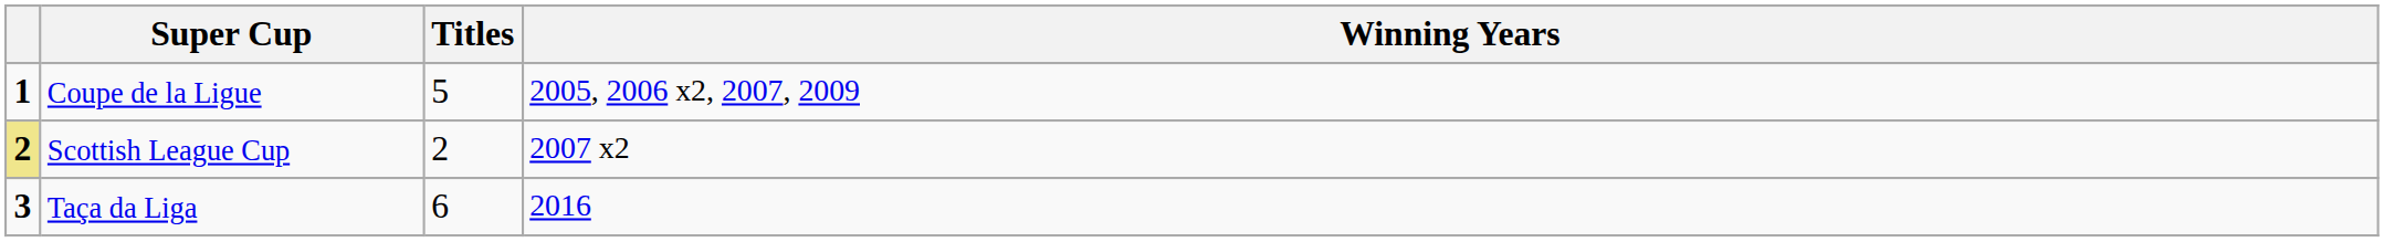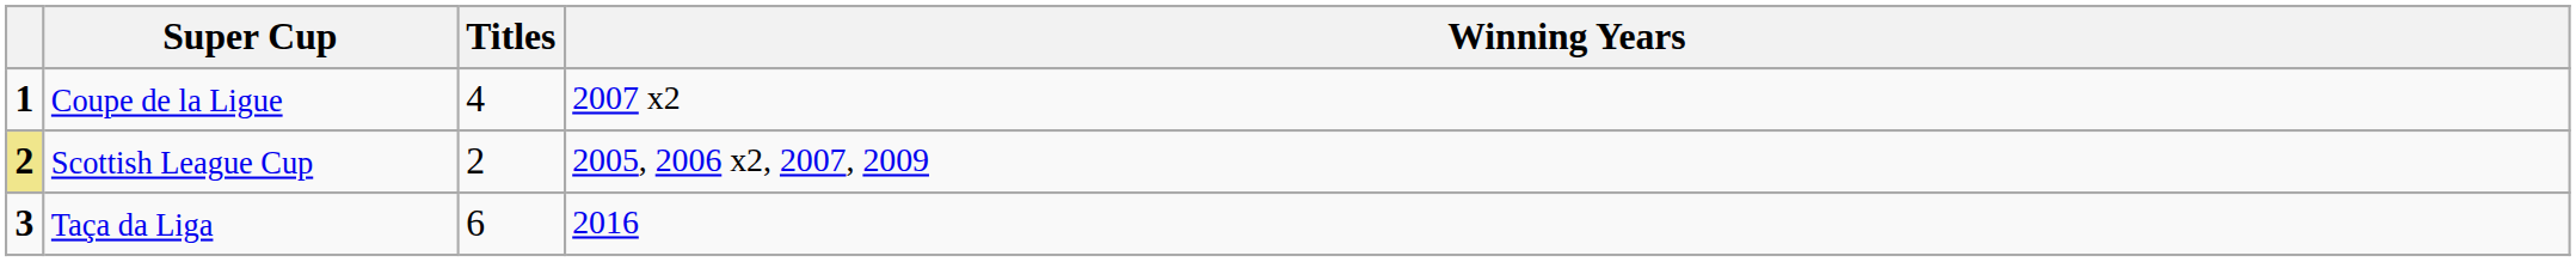 <table class="wikitable plainrowheaders sortable" style="text-align:left;font-size:95%">
 <tr>
 <th style="width:3px;"></th>
 <th style="width:160px;">Super Cup</th>
 <th style="width:5px;">Titles</th>
 <th style="width:800px;">Winning Years</th>
 </tr>
 <tr>
 <td style="font-weight:bold;">1</td>
 <td> <small><a href='#'>Coupe de la Ligue</a></small></td>
-<td>5</td>
-<td style="font-size:88%"><a href='#'>2005</a>, <a href='#'>2006</a> x2, <a href='#'>2007</a>, <a href='#'>2009</a></td>
+<td>4</td>
+<td style="font-size:88%"><a href='#'>2007</a> x2</td>
 </tr>
 <tr>
 <td style="background: khaki; font-weight:bold;">2</td>
 <td> <small><a href='#'>Scottish League Cup</a></small></td>
 <td>2</td>
-<td style="font-size:88%"><a href='#'>2007</a> x2</td>
+<td style="font-size:88%"><a href='#'>2005</a>, <a href='#'>2006</a> x2, <a href='#'>2007</a>, <a href='#'>2009</a></td>
 </tr>
 <tr>
 <td style="font-weight:bold;">3</td>
 <td> <small><a href='#'>Taça da Liga</a></small></td>
 <td>6</td>
 <td style="font-size:88%"><a href='#'>2016</a></td>
 </tr>
 </table>
